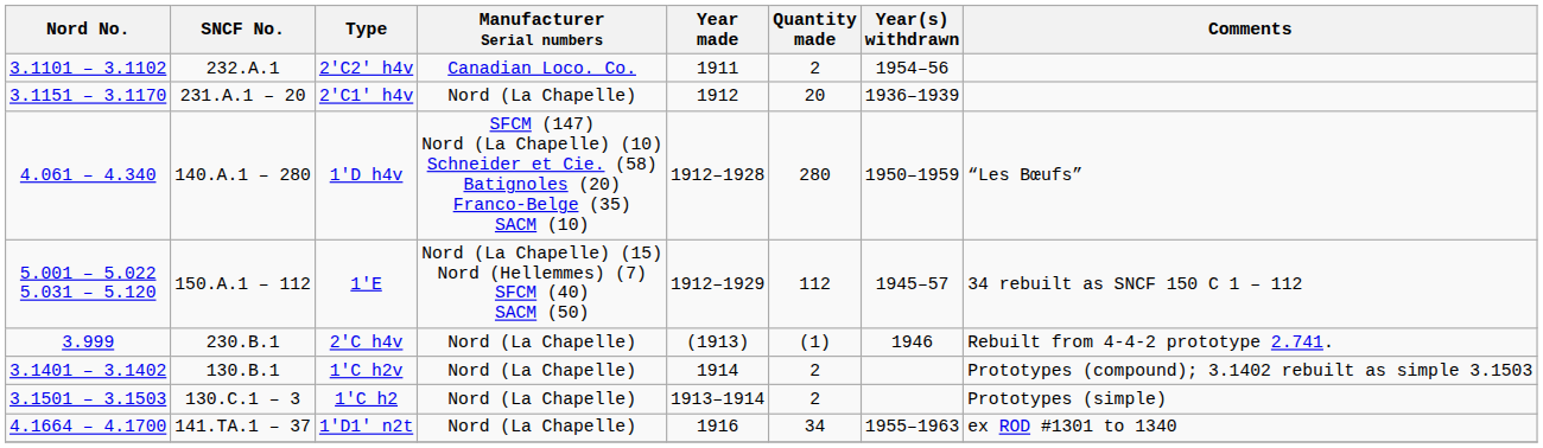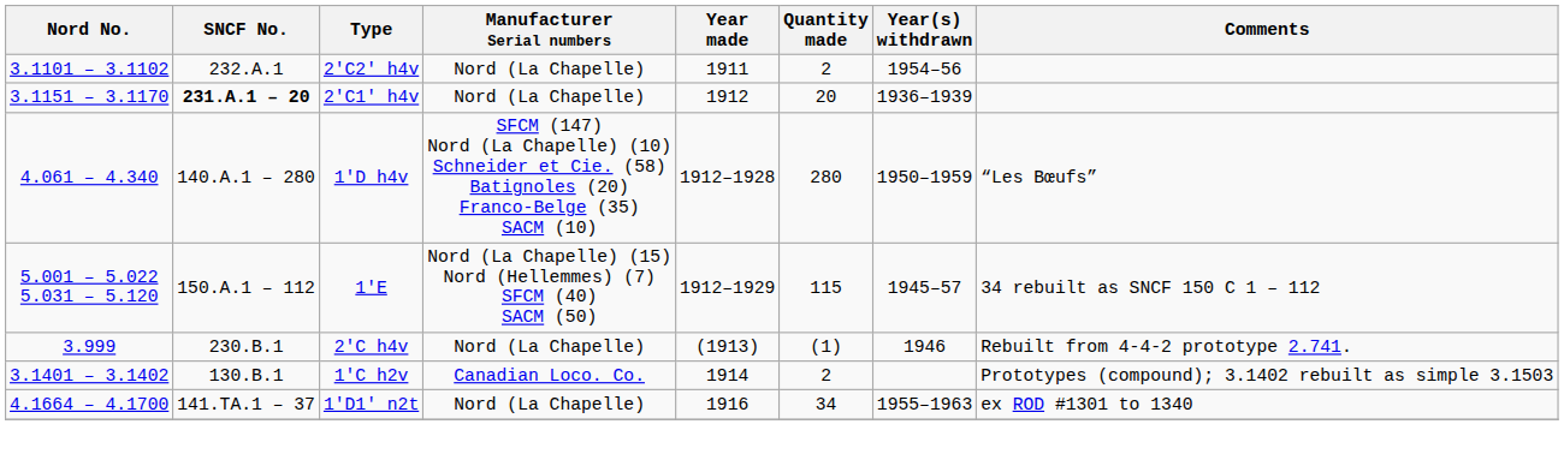 <table class="wikitable" style="text-align:center">
 <tr>
 <th>Nord No.</th>
 <th>SNCF No.</th>
 <th>Type</th>
 <th>Manufacturer<br><small>Serial numbers</small></th>
 <th>Year<br>made</th>
 <th>Quantity<br>made</th>
 <th>Year(s)<br>withdrawn</th>
 <th>Comments</th>
 </tr>
 <tr>
 <td><a href='#'>3.1101 – 3.1102</a></td>
 <td>232.A.1</td>
 <td><a href='#'>2′C2′ h4v</a></td>
-<td><a href='#'>Canadian Loco. Co.</a></td>
+<td>Nord (La Chapelle)</td>
 <td>1911</td>
 <td>2</td>
 <td>1954–56</td>
 <td align=left></td>
 </tr>
 <tr>
 <td><a href='#'>3.1151 – 3.1170</a></td>
-<td>231.A.1 – 20</td>
+<td><strong>231.A.1 – 20</strong></td>
 <td><a href='#'>2′C1′ h4v</a></td>
 <td>Nord (La Chapelle)</td>
 <td>1912</td>
 <td>20</td>
 <td>1936–1939</td>
 <td align=left></td>
 </tr>
 <tr>
 <td><a href='#'>4.061 – 4.340</a></td>
 <td>140.A.1 – 280</td>
 <td><a href='#'>1′D h4v</a></td>
 <td><a href='#'>SFCM</a> (147)<br>Nord (La Chapelle) (10)<br><a href='#'>Schneider et Cie.</a> (58)<br><a href='#'>Batignoles</a> (20)<br><a href='#'>Franco-Belge</a> (35)<br><a href='#'>SACM</a> (10)</td>
 <td>1912–1928</td>
 <td>280</td>
 <td>1950–1959</td>
 <td align=left>“Les Bœufs” </td>
 </tr>
 <tr>
 <td><a href='#'>5.001 – 5.022<br>5.031 – 5.120</a></td>
 <td>150.A.1 – 112</td>
 <td><a href='#'>1′E</a></td>
 <td>Nord (La Chapelle) (15)<br>Nord (Hellemmes) (7)<br><a href='#'>SFCM</a> (40)<br><a href='#'>SACM</a> (50)</td>
 <td>1912–1929</td>
-<td>112</td>
+<td>115</td>
 <td>1945–57</td>
 <td align=left>34 rebuilt as SNCF 150 C 1 – 112 </td>
 </tr>
 <tr>
 <td><a href='#'>3.999</a></td>
 <td>230.B.1</td>
 <td><a href='#'>2′C h4v</a></td>
 <td>Nord (La Chapelle)</td>
 <td>(1913)</td>
 <td>(1)</td>
 <td>1946</td>
 <td align=left>Rebuilt from 4-4-2 prototype <a href='#'>2.741</a>.</td>
 </tr>
 <tr>
 <td><a href='#'>3.1401 – 3.1402</a></td>
 <td>130.B.1</td>
 <td><a href='#'>1′C h2v</a></td>
-<td>Nord (La Chapelle)</td>
+<td><a href='#'>Canadian Loco. Co.</a></td>
 <td>1914</td>
 <td>2</td>
 <td></td>
 <td align=left>Prototypes (compound); 3.1402 rebuilt as simple 3.1503 </td>
-</tr>
-<tr>
-<td><a href='#'>3.1501 – 3.1503</a></td>
-<td>130.C.1 – 3</td>
-<td><a href='#'>1′C h2</a></td>
-<td>Nord (La Chapelle)</td>
-<td>1913–1914</td>
-<td>2</td>
-<td></td>
-<td align=left>Prototypes (simple) </td>
 </tr>
 <tr>
 <td><a href='#'>4.1664 – 4.1700</a></td>
 <td>141.TA.1 – 37</td>
 <td><a href='#'>1′D1′ n2t</a></td>
 <td>Nord (La Chapelle)</td>
 <td>1916</td>
 <td>34</td>
 <td>1955–1963</td>
 <td align=left> ex <a href='#'>ROD</a> #1301 to 1340</td>
 </tr>
 <tr>
 </tr>
 </table>
